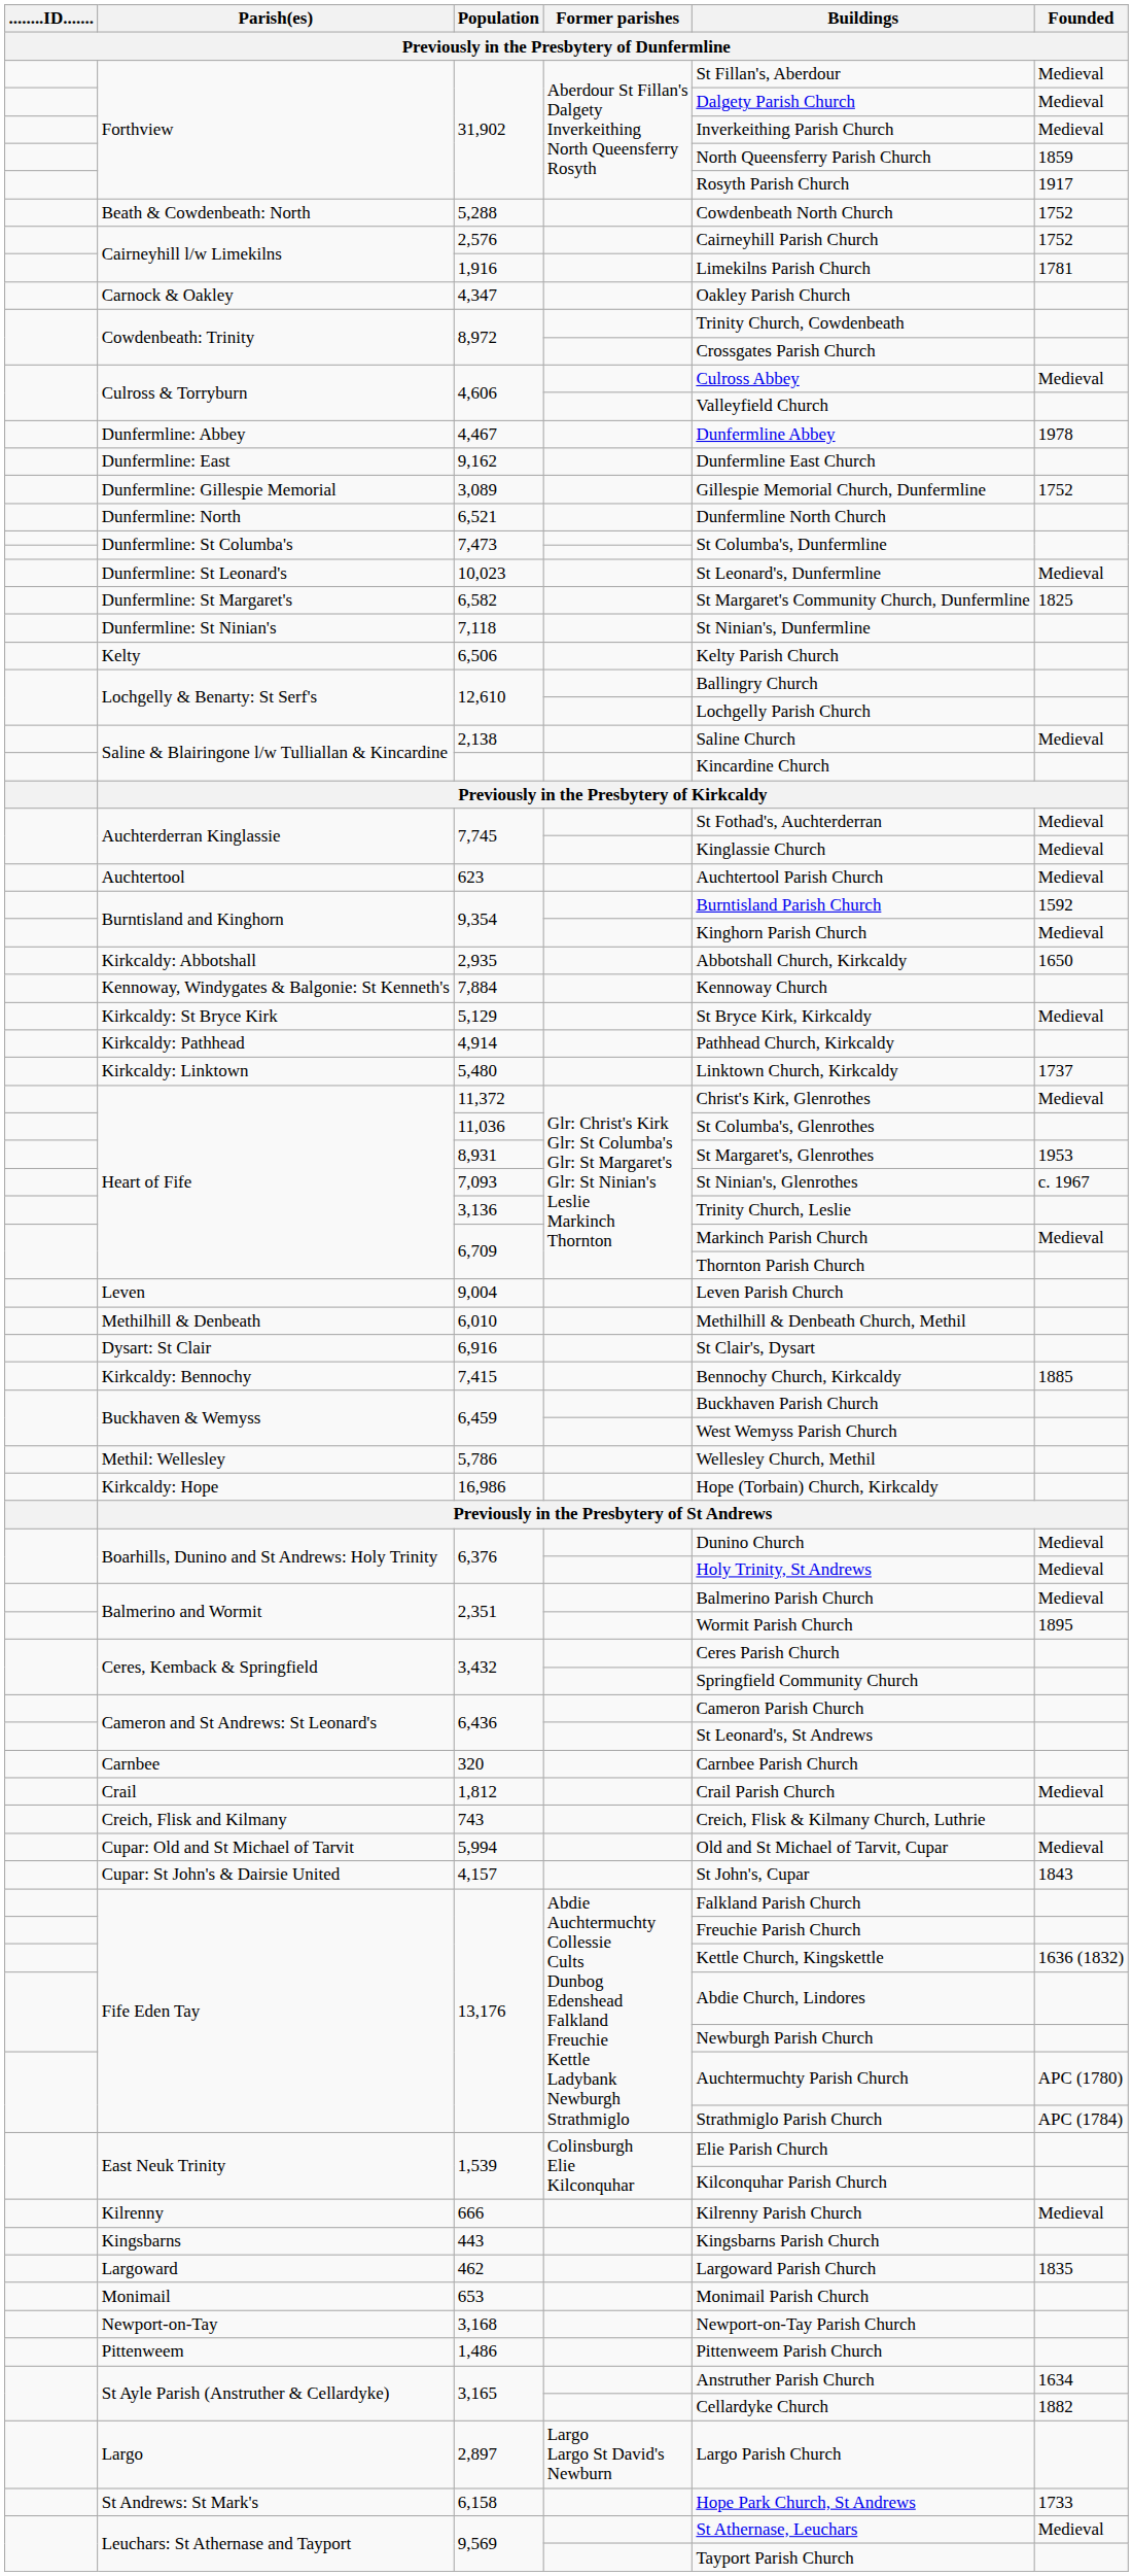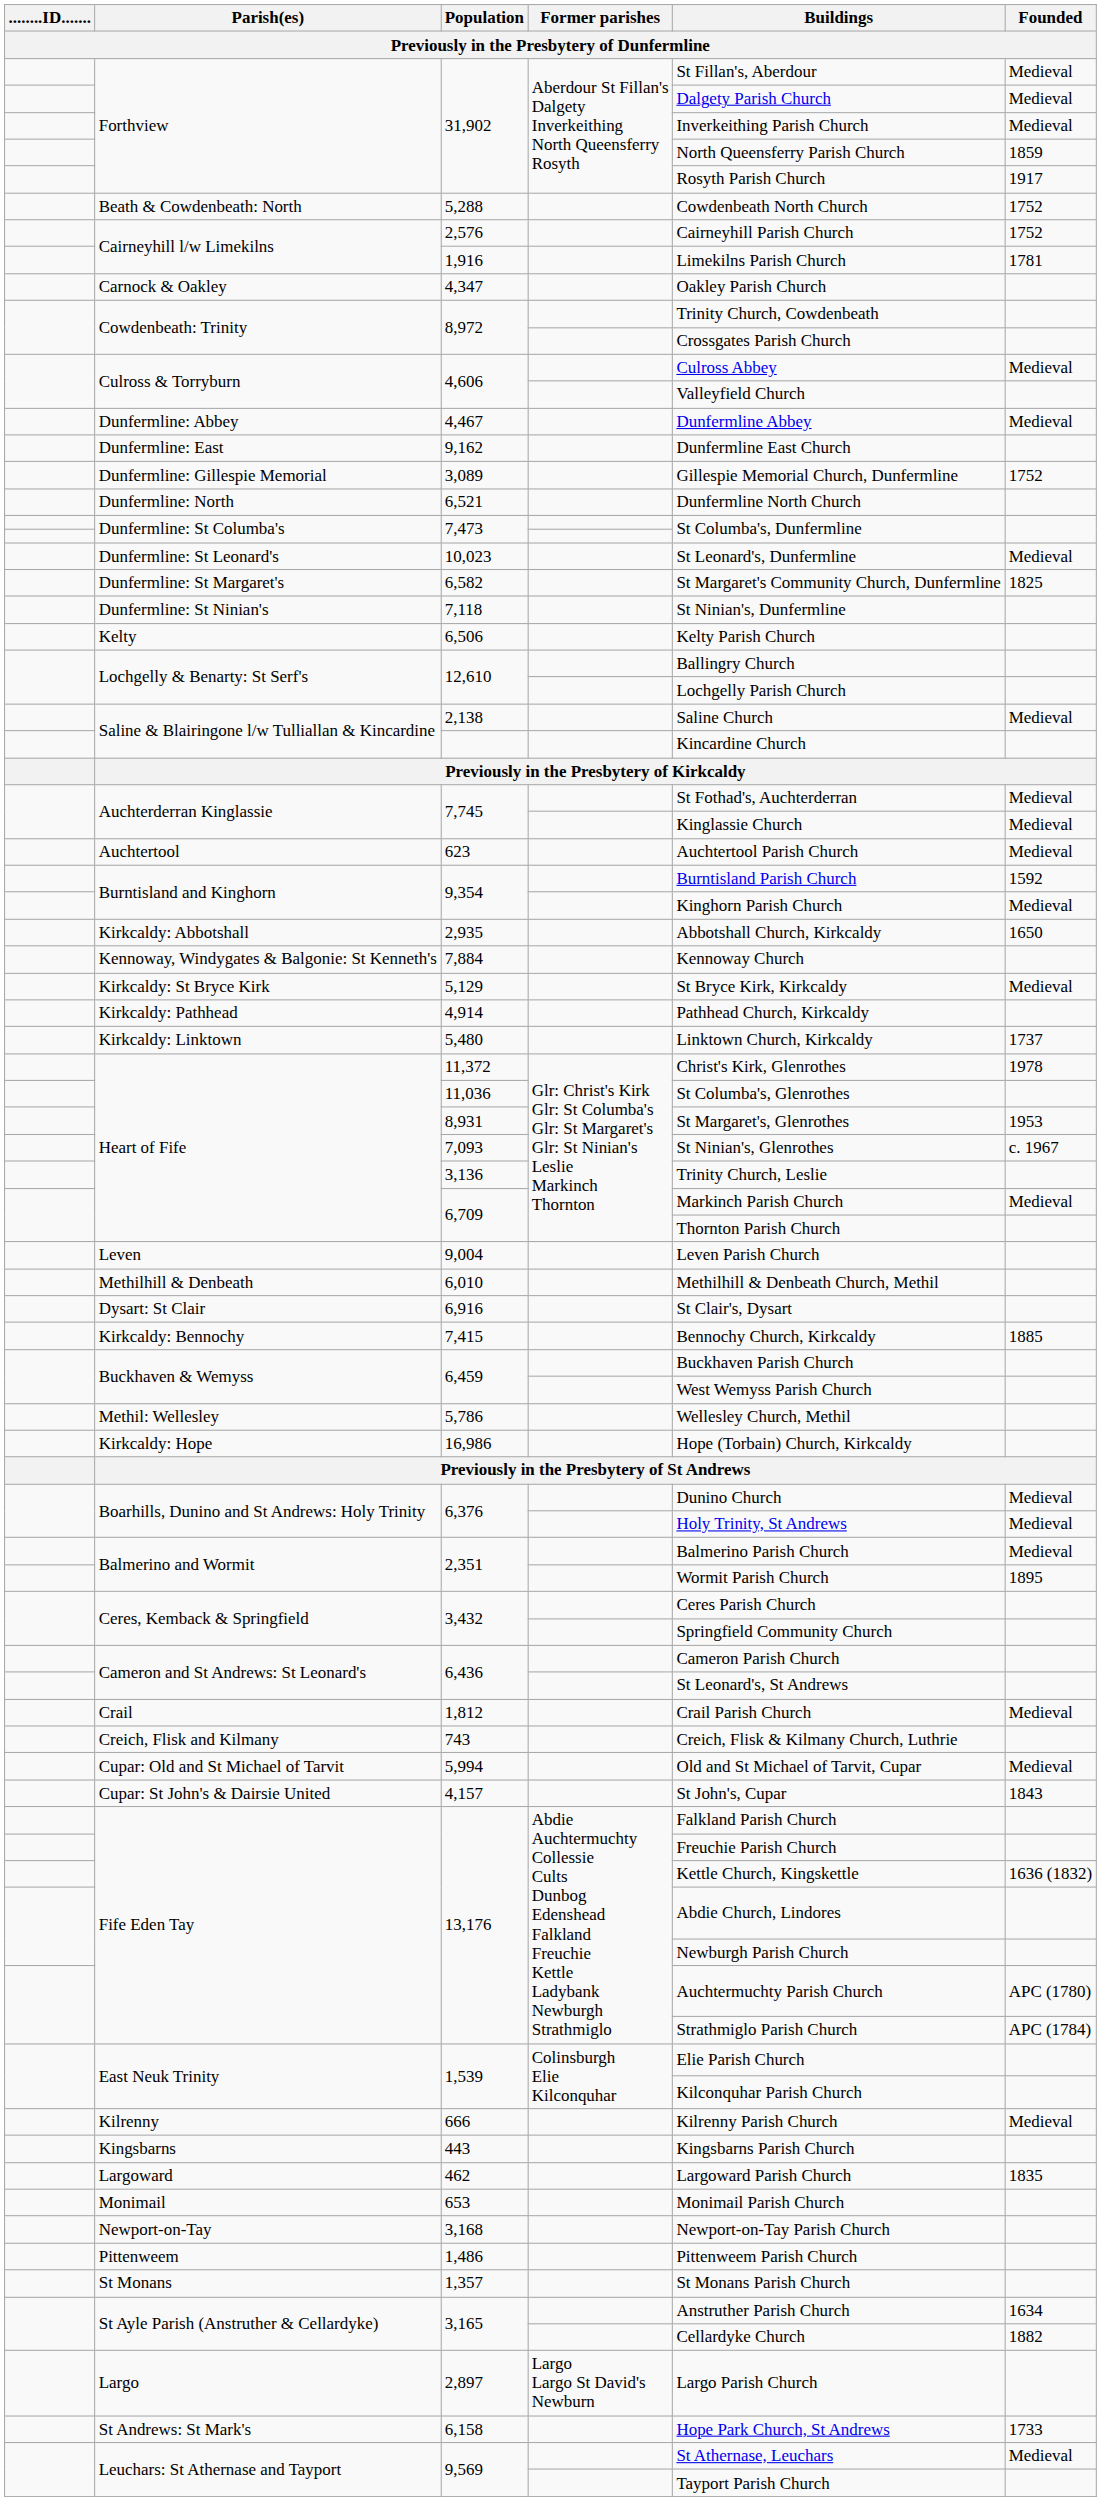 <table class="wikitable">
 <tr>
 <th>........ID.......</th>
 <th>Parish(es)</th>
 <th>Population</th>
 <th>Former parishes</th>
 <th>Buildings</th>
 <th>Founded</th>
 </tr>
 <tr>
 <th colspan="6">Previously in the Presbytery of Dunfermline</th>
 </tr>
 <tr>
 <td></td>
 <td rowspan="5">Forthview</td>
 <td rowspan="5">31,902</td>
 <td rowspan="5">Aberdour St Fillan's<br>Dalgety<br>Inverkeithing<br>North Queensferry<br>Rosyth</td>
 <td>St Fillan's, Aberdour</td>
 <td>Medieval</td>
 </tr>
 <tr>
 <td></td>
 <td><a href='#'>Dalgety Parish Church</a></td>
 <td>Medieval</td>
 </tr>
 <tr>
 <td></td>
 <td>Inverkeithing Parish Church</td>
 <td>Medieval</td>
 </tr>
 <tr>
 <td></td>
 <td>North Queensferry Parish Church</td>
 <td>1859</td>
 </tr>
 <tr>
 <td></td>
 <td>Rosyth Parish Church</td>
 <td>1917</td>
 </tr>
 <tr>
 <td></td>
 <td>Beath & Cowdenbeath: North</td>
 <td>5,288</td>
 <td></td>
 <td>Cowdenbeath North Church</td>
 <td>1752</td>
 </tr>
 <tr>
 <td></td>
 <td rowspan="2">Cairneyhill l/w Limekilns</td>
 <td>2,576</td>
 <td></td>
 <td>Cairneyhill Parish Church</td>
 <td>1752</td>
 </tr>
 <tr>
 <td></td>
 <td>1,916</td>
 <td></td>
 <td>Limekilns Parish Church</td>
 <td>1781</td>
 </tr>
 <tr>
 <td></td>
 <td>Carnock & Oakley</td>
 <td>4,347</td>
 <td></td>
 <td>Oakley Parish Church</td>
 <td></td>
 </tr>
 <tr>
 <td rowspan="2"></td>
 <td rowspan="2">Cowdenbeath: Trinity</td>
 <td rowspan="2">8,972</td>
 <td></td>
 <td>Trinity Church, Cowdenbeath</td>
 <td></td>
 </tr>
 <tr>
 <td></td>
 <td>Crossgates Parish Church</td>
 <td></td>
 </tr>
 <tr>
 <td rowspan="2"></td>
 <td rowspan="2">Culross & Torryburn</td>
 <td rowspan="2">4,606</td>
 <td></td>
 <td><a href='#'>Culross Abbey</a></td>
 <td>Medieval</td>
 </tr>
 <tr>
 <td></td>
 <td>Valleyfield Church</td>
 <td></td>
 </tr>
 <tr>
 <td></td>
 <td>Dunfermline: Abbey</td>
 <td>4,467</td>
 <td></td>
 <td><a href='#'>Dunfermline Abbey</a></td>
-<td>1978</td>
+<td>Medieval</td>
 </tr>
 <tr>
 <td></td>
 <td>Dunfermline: East</td>
 <td>9,162</td>
 <td></td>
 <td>Dunfermline East Church</td>
 <td></td>
 </tr>
 <tr>
 <td></td>
 <td>Dunfermline: Gillespie Memorial</td>
 <td>3,089</td>
 <td></td>
 <td>Gillespie Memorial Church, Dunfermline</td>
 <td>1752</td>
 </tr>
 <tr>
 <td></td>
 <td>Dunfermline: North</td>
 <td>6,521</td>
 <td></td>
 <td>Dunfermline North Church</td>
 <td></td>
 </tr>
 <tr>
 <td></td>
 <td rowspan="2">Dunfermline: St Columba's</td>
 <td rowspan="2">7,473</td>
 <td></td>
 <td rowspan="2">St Columba's, Dunfermline</td>
 <td rowspan="2"></td>
 </tr>
 <tr>
 <td></td>
 <td></td>
 </tr>
 <tr>
 <td></td>
 <td>Dunfermline: St Leonard's</td>
 <td>10,023</td>
 <td></td>
 <td>St Leonard's, Dunfermline</td>
 <td>Medieval</td>
 </tr>
 <tr>
 <td></td>
 <td>Dunfermline: St Margaret's</td>
 <td>6,582</td>
 <td></td>
 <td>St Margaret's Community Church, Dunfermline</td>
 <td>1825</td>
 </tr>
 <tr>
 <td></td>
 <td>Dunfermline: St Ninian's</td>
 <td>7,118</td>
 <td></td>
 <td>St Ninian's, Dunfermline</td>
 <td></td>
 </tr>
 <tr>
 <td></td>
 <td>Kelty</td>
 <td>6,506</td>
 <td></td>
 <td>Kelty Parish Church</td>
 <td></td>
 </tr>
 <tr>
 <td rowspan="2"></td>
 <td rowspan="2">Lochgelly & Benarty: St Serf's</td>
 <td rowspan="2">12,610</td>
 <td></td>
 <td>Ballingry Church</td>
 <td></td>
 </tr>
 <tr>
 <td></td>
 <td>Lochgelly Parish Church</td>
 <td></td>
 </tr>
 <tr>
 <td></td>
 <td rowspan="2">Saline & Blairingone l/w Tulliallan & Kincardine</td>
 <td>2,138</td>
 <td></td>
 <td>Saline Church</td>
 <td>Medieval</td>
 </tr>
 <tr>
 <td></td>
 <td></td>
 <td></td>
 <td>Kincardine Church</td>
 <td></td>
 </tr>
 <tr>
 <th></th>
 <th colspan="5">Previously in the Presbytery of Kirkcaldy</th>
 </tr>
 <tr>
 <td rowspan="2"></td>
 <td rowspan="2">Auchterderran Kinglassie</td>
 <td rowspan="2">7,745</td>
 <td></td>
 <td>St Fothad's, Auchterderran</td>
 <td>Medieval</td>
 </tr>
 <tr>
 <td></td>
 <td>Kinglassie Church</td>
 <td>Medieval</td>
 </tr>
 <tr>
 <td></td>
 <td>Auchtertool</td>
 <td>623</td>
 <td></td>
 <td>Auchtertool Parish Church</td>
 <td>Medieval</td>
 </tr>
 <tr>
 <td></td>
 <td rowspan="2">Burntisland and Kinghorn</td>
 <td rowspan="2">9,354</td>
 <td></td>
 <td><a href='#'>Burntisland Parish Church</a></td>
 <td>1592</td>
 </tr>
 <tr>
 <td></td>
 <td></td>
 <td>Kinghorn Parish Church</td>
 <td>Medieval</td>
 </tr>
 <tr>
 <td></td>
 <td>Kirkcaldy: Abbotshall</td>
 <td>2,935</td>
 <td></td>
 <td>Abbotshall Church, Kirkcaldy</td>
 <td>1650</td>
 </tr>
 <tr>
 <td></td>
 <td>Kennoway, Windygates & Balgonie: St Kenneth's</td>
 <td>7,884</td>
 <td></td>
 <td>Kennoway Church</td>
 <td></td>
 </tr>
 <tr>
 <td></td>
 <td>Kirkcaldy: St Bryce Kirk</td>
 <td>5,129</td>
 <td></td>
 <td>St Bryce Kirk, Kirkcaldy</td>
 <td>Medieval</td>
 </tr>
 <tr>
 <td></td>
 <td>Kirkcaldy: Pathhead</td>
 <td>4,914</td>
 <td></td>
 <td>Pathhead Church, Kirkcaldy</td>
 <td></td>
 </tr>
 <tr>
 <td></td>
 <td>Kirkcaldy: Linktown</td>
 <td>5,480</td>
 <td></td>
 <td>Linktown Church, Kirkcaldy</td>
 <td>1737</td>
 </tr>
 <tr>
 <td></td>
 <td rowspan="7">Heart of Fife</td>
 <td>11,372</td>
 <td rowspan="7">Glr: Christ's Kirk<br>Glr: St Columba's<br>Glr: St Margaret's<br>Glr: St Ninian's<br>Leslie<br>Markinch<br>Thornton<br></td>
 <td>Christ's Kirk, Glenrothes</td>
-<td>Medieval</td>
+<td>1978</td>
 </tr>
 <tr>
 <td></td>
 <td>11,036</td>
 <td>St Columba's, Glenrothes</td>
 <td></td>
 </tr>
 <tr>
 <td></td>
 <td>8,931</td>
 <td>St Margaret's, Glenrothes</td>
 <td>1953</td>
 </tr>
 <tr>
 <td></td>
 <td>7,093</td>
 <td>St Ninian's, Glenrothes</td>
 <td>c. 1967</td>
 </tr>
 <tr>
 <td></td>
 <td>3,136</td>
 <td>Trinity Church, Leslie</td>
 <td></td>
 </tr>
 <tr>
 <td rowspan="2"></td>
 <td rowspan="2">6,709</td>
 <td>Markinch Parish Church</td>
 <td>Medieval</td>
 </tr>
 <tr>
 <td>Thornton Parish Church</td>
 <td></td>
 </tr>
 <tr>
 <td></td>
 <td>Leven</td>
 <td>9,004</td>
 <td></td>
 <td>Leven Parish Church</td>
 <td></td>
 </tr>
 <tr>
 <td></td>
 <td>Methilhill & Denbeath</td>
 <td>6,010</td>
 <td></td>
 <td>Methilhill & Denbeath Church, Methil</td>
 <td></td>
 </tr>
 <tr>
 <td></td>
 <td>Dysart: St Clair</td>
 <td>6,916</td>
 <td></td>
 <td>St Clair's, Dysart</td>
 <td></td>
 </tr>
 <tr>
 <td></td>
 <td>Kirkcaldy: Bennochy</td>
 <td>7,415</td>
 <td></td>
 <td>Bennochy Church, Kirkcaldy</td>
 <td>1885</td>
 </tr>
 <tr>
 <td rowspan="2"></td>
 <td rowspan="2">Buckhaven & Wemyss</td>
 <td rowspan="2">6,459</td>
 <td></td>
 <td>Buckhaven Parish Church</td>
 <td></td>
 </tr>
 <tr>
 <td></td>
 <td>West Wemyss Parish Church</td>
 <td></td>
 </tr>
 <tr>
 <td></td>
 <td>Methil: Wellesley</td>
 <td>5,786</td>
 <td></td>
 <td>Wellesley Church, Methil</td>
 <td></td>
 </tr>
 <tr>
 <td></td>
 <td>Kirkcaldy: Hope</td>
 <td>16,986</td>
 <td></td>
 <td>Hope (Torbain) Church, Kirkcaldy</td>
 <td></td>
 </tr>
 <tr>
 <th></th>
 <th colspan="5">Previously in the Presbytery of St Andrews</th>
 </tr>
 <tr>
 <td rowspan="2"></td>
 <td rowspan="2">Boarhills, Dunino and St Andrews: Holy Trinity</td>
 <td rowspan="2">6,376</td>
 <td></td>
 <td>Dunino Church</td>
 <td>Medieval</td>
 </tr>
 <tr>
 <td></td>
 <td><a href='#'>Holy Trinity, St Andrews</a></td>
 <td>Medieval</td>
 </tr>
 <tr>
 <td></td>
 <td rowspan="2">Balmerino and Wormit</td>
 <td rowspan="2">2,351</td>
 <td></td>
 <td>Balmerino Parish Church</td>
 <td>Medieval</td>
 </tr>
 <tr>
 <td></td>
 <td></td>
 <td>Wormit Parish Church</td>
 <td>1895</td>
 </tr>
 <tr>
 <td rowspan="2"></td>
 <td rowspan="2">Ceres, Kemback & Springfield</td>
 <td rowspan="2">3,432</td>
 <td></td>
 <td>Ceres Parish Church</td>
 <td></td>
 </tr>
 <tr>
 <td></td>
 <td>Springfield Community Church</td>
 <td></td>
 </tr>
 <tr>
 <td></td>
 <td rowspan="2">Cameron and St Andrews: St Leonard's</td>
 <td rowspan="2">6,436</td>
 <td></td>
 <td>Cameron Parish Church</td>
 <td></td>
 </tr>
 <tr>
 <td></td>
 <td></td>
 <td>St Leonard's, St Andrews</td>
 <td></td>
 </tr>
 <tr>
 <td></td>
-<td>Carnbee</td>
-<td>320</td>
-<td></td>
-<td>Carnbee Parish Church</td>
-<td></td>
-</tr>
-<tr>
-<td></td>
 <td>Crail</td>
 <td>1,812</td>
 <td></td>
 <td>Crail Parish Church</td>
 <td>Medieval</td>
 </tr>
 <tr>
 <td></td>
 <td>Creich, Flisk and Kilmany</td>
 <td>743</td>
 <td></td>
 <td>Creich, Flisk & Kilmany Church, Luthrie</td>
 <td></td>
 </tr>
 <tr>
 <td></td>
 <td>Cupar: Old and St Michael of Tarvit</td>
 <td>5,994</td>
 <td></td>
 <td>Old and St Michael of Tarvit, Cupar</td>
 <td>Medieval</td>
 </tr>
 <tr>
 <td></td>
 <td>Cupar: St John's & Dairsie United</td>
 <td>4,157</td>
 <td></td>
 <td>St John's, Cupar</td>
 <td>1843</td>
 </tr>
 <tr>
 <td></td>
 <td rowspan="7">Fife Eden Tay</td>
 <td rowspan="7">13,176</td>
 <td rowspan="7">Abdie<br>Auchtermuchty<br>Collessie<br>Cults<br>Dunbog<br>Edenshead<br>Falkland<br>Freuchie<br>Kettle<br>Ladybank<br>Newburgh<br>Strathmiglo</td>
 <td>Falkland Parish Church</td>
 <td></td>
 </tr>
 <tr>
 <td></td>
 <td>Freuchie Parish Church</td>
 <td></td>
 </tr>
 <tr>
 <td></td>
 <td>Kettle Church, Kingskettle</td>
 <td>1636 (1832)</td>
 </tr>
 <tr>
 <td rowspan="2"></td>
 <td>Abdie Church, Lindores</td>
 <td></td>
 </tr>
 <tr>
 <td>Newburgh Parish Church</td>
 <td></td>
 </tr>
 <tr>
 <td rowspan="2"></td>
 <td>Auchtermuchty Parish Church</td>
 <td>APC (1780)</td>
 </tr>
 <tr>
 <td>Strathmiglo Parish Church</td>
 <td>APC (1784)</td>
 </tr>
 <tr>
 <td rowspan="2"></td>
 <td rowspan="2">East Neuk Trinity</td>
 <td rowspan="2">1,539</td>
 <td rowspan="2">Colinsburgh<br>Elie<br>Kilconquhar</td>
 <td>Elie Parish Church</td>
 <td></td>
 </tr>
 <tr>
 <td>Kilconquhar Parish Church</td>
 <td></td>
 </tr>
 <tr>
 <td></td>
 <td>Kilrenny</td>
 <td>666</td>
 <td></td>
 <td>Kilrenny Parish Church</td>
 <td>Medieval</td>
 </tr>
 <tr>
 <td></td>
 <td>Kingsbarns</td>
 <td>443</td>
 <td></td>
 <td>Kingsbarns Parish Church</td>
 <td></td>
 </tr>
 <tr>
 <td></td>
 <td>Largoward</td>
 <td>462</td>
 <td></td>
 <td>Largoward Parish Church</td>
 <td>1835</td>
 </tr>
 <tr>
 <td></td>
 <td>Monimail</td>
 <td>653</td>
 <td></td>
 <td>Monimail Parish Church</td>
 <td></td>
 </tr>
 <tr>
 <td></td>
 <td>Newport-on-Tay</td>
 <td>3,168</td>
 <td></td>
 <td>Newport-on-Tay Parish Church</td>
 <td></td>
 </tr>
 <tr>
 <td></td>
 <td>Pittenweem</td>
 <td>1,486</td>
 <td></td>
 <td>Pittenweem Parish Church</td>
 <td></td>
 </tr>
 <tr>
+<td></td>
+<td>St Monans</td>
+<td>1,357</td>
+<td></td>
+<td>St Monans Parish Church</td>
+<td></td>
+</tr>
+<tr>
 <td rowspan="2"></td>
 <td rowspan="2">St Ayle Parish (Anstruther & Cellardyke)</td>
 <td rowspan="2">3,165</td>
 <td></td>
 <td>Anstruther Parish Church</td>
 <td>1634</td>
 </tr>
 <tr>
 <td></td>
 <td>Cellardyke Church</td>
 <td>1882</td>
 </tr>
 <tr>
 <td></td>
 <td>Largo</td>
 <td>2,897</td>
 <td>Largo<br>Largo St David's<br>Newburn</td>
 <td>Largo Parish Church</td>
 <td></td>
 </tr>
 <tr>
 <td></td>
 <td>St Andrews: St Mark's</td>
 <td>6,158</td>
 <td></td>
 <td><a href='#'>Hope Park Church, St Andrews</a></td>
 <td>1733</td>
 </tr>
 <tr>
 <td rowspan="2"></td>
 <td rowspan="2">Leuchars: St Athernase and Tayport</td>
 <td rowspan="2">9,569</td>
 <td></td>
 <td><a href='#'>St Athernase, Leuchars</a></td>
 <td>Medieval</td>
 </tr>
 <tr>
 <td></td>
 <td>Tayport Parish Church</td>
 <td></td>
 </tr>
 </table>
